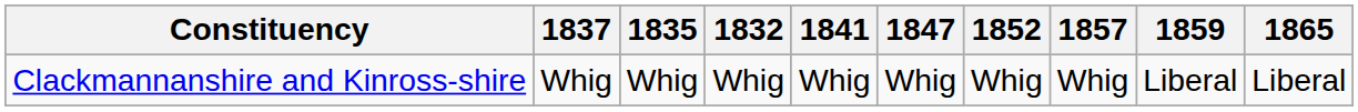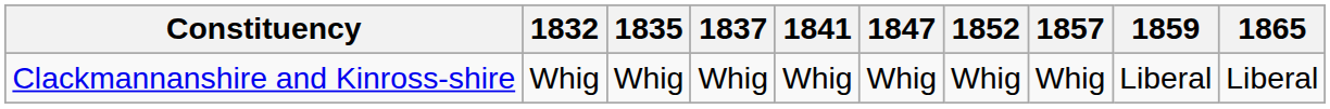 <table class=wikitable sortable>
 <tr>
 <th>Constituency</th>
+<th>1832</th>
+<th>1835</th>
 <th>1837</th>
-<th>1835</th>
-<th>1832</th>
 <th>1841</th>
 <th>1847</th>
 <th>1852</th>
 <th>1857</th>
 <th>1859</th>
 <th>1865</th>
 </tr>
 <tr>
 <td><a href='#'>Clackmannanshire and Kinross-shire</a></td>
 <td bgcolor=>Whig</td>
 <td bgcolor=>Whig</td>
 <td bgcolor=>Whig</td>
 <td bgcolor=>Whig</td>
 <td bgcolor=>Whig</td>
 <td bgcolor=>Whig</td>
 <td bgcolor=>Whig</td>
 <td bgcolor=>Liberal</td>
 <td bgcolor=>Liberal</td>
 </tr>
 </table>
